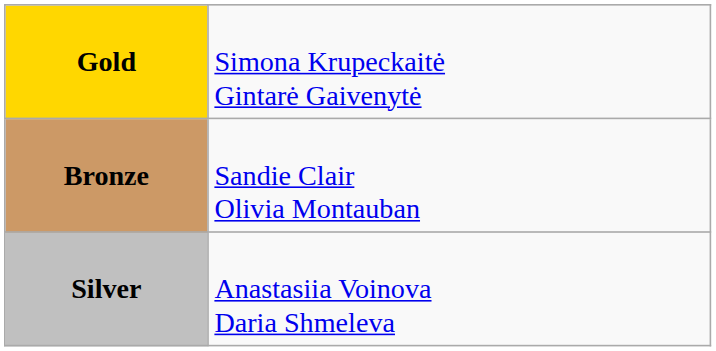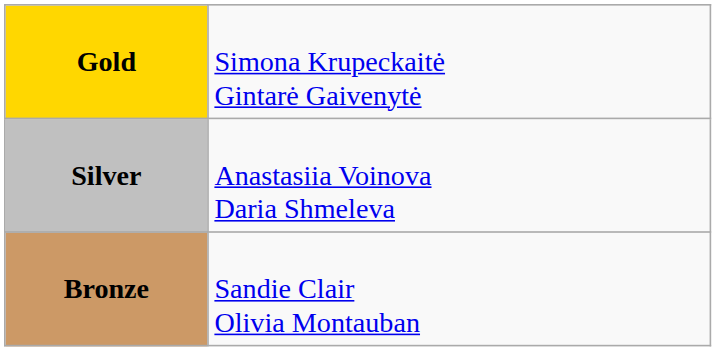 <table class="wikitable" style=" text-align:center; font-size:110%;" width="35%">
 <tr>
 <td rowspan="1" bgcolor="gold"><strong>Gold</strong></td>
 <td align=left><br><a href='#'>Simona Krupeckaitė</a><br> <a href='#'>Gintarė Gaivenytė</a></td>
 </tr>
 <tr>
+<td rowspan="1" bgcolor="silver"><strong>Silver</strong></td>
+<td align=left><br><a href='#'>Anastasiia Voinova</a><br> <a href='#'>Daria Shmeleva</a></td>
+</tr>
+<tr>
 <td rowspan="1" bgcolor="#cc9966"><strong>Bronze</strong></td>
 <td align=left><br><a href='#'>Sandie Clair</a><br><a href='#'>Olivia Montauban</a></td>
 </tr>
-<tr>
-<td rowspan="1" bgcolor="silver"><strong>Silver</strong></td>
-<td align=left><br><a href='#'>Anastasiia Voinova</a><br> <a href='#'>Daria Shmeleva</a></td>
-</tr>
 </table>
